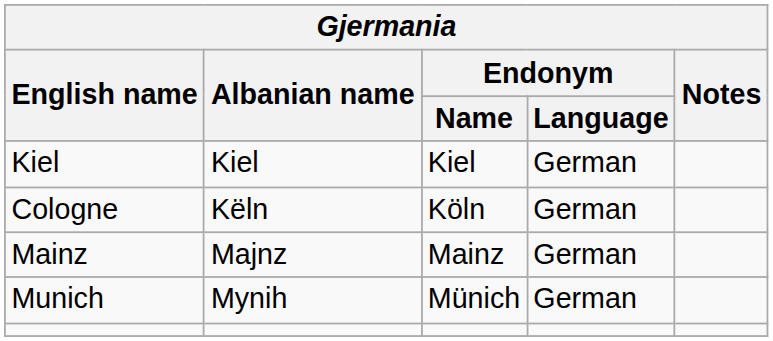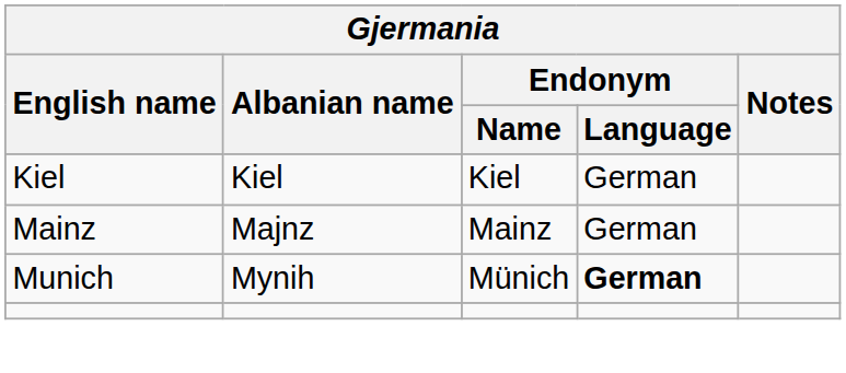 <table class="wikitable sortable">
 <tr>
 <th colspan="5"> <em>Gjermania</em></th>
 </tr>
 <tr>
 <th rowspan="2">English name</th>
 <th rowspan="2">Albanian name</th>
 <th colspan="2">Endonym</th>
 <th rowspan="2">Notes</th>
 </tr>
 <tr>
 <th>Name</th>
 <th>Language</th>
 </tr>
 <tr>
 <td>Kiel</td>
 <td>Kiel</td>
 <td>Kiel</td>
 <td>German</td>
 <td></td>
 </tr>
 <tr>
-<td>Cologne</td>
-<td>Këln</td>
-<td>Köln</td>
-<td>German</td>
-<td></td>
-</tr>
-<tr>
 <td>Mainz</td>
 <td>Majnz</td>
 <td>Mainz</td>
 <td>German</td>
 <td></td>
 </tr>
 <tr>
 <td>Munich</td>
 <td>Mynih</td>
 <td>Münich</td>
-<td>German</td>
+<td><strong>German</strong></td>
 <td></td>
 </tr>
 <tr>
 <td></td>
 <td></td>
 <td></td>
 <td></td>
 <td></td>
 </tr>
 </table>
